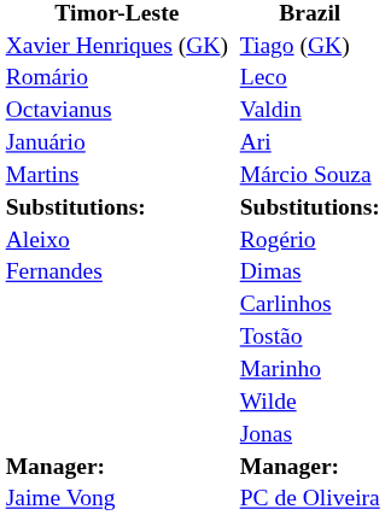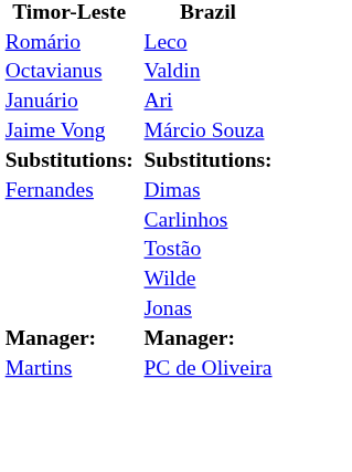 <table>
 <tr>
 <th>Timor-Leste</th>
 <th></th>
 <th>Brazil</th>
-</tr>
-<tr>
-<td><a href='#'>Xavier Henriques</a> (<a href='#'>GK</a>)</td>
-<td></td>
-<td><a href='#'>Tiago</a> (<a href='#'>GK</a>)</td>
 </tr>
 <tr>
 <td><a href='#'>Romário</a></td>
 <td></td>
 <td><a href='#'>Leco</a></td>
 </tr>
 <tr>
 <td><a href='#'>Octavianus</a></td>
 <td></td>
 <td><a href='#'>Valdin</a></td>
 </tr>
 <tr>
 <td><a href='#'>Januário</a></td>
 <td></td>
 <td><a href='#'>Ari</a></td>
 </tr>
 <tr>
-<td><a href='#'>Martins</a></td>
+<td><a href='#'>Jaime Vong</a></td>
 <td></td>
 <td><a href='#'>Márcio Souza</a></td>
 </tr>
 <tr>
 <td><strong>Substitutions:</strong></td>
 <td></td>
 <td><strong>Substitutions:</strong></td>
-</tr>
-<tr>
-<td><a href='#'>Aleixo</a></td>
-<td></td>
-<td><a href='#'>Rogério</a></td>
 </tr>
 <tr>
 <td><a href='#'>Fernandes</a></td>
 <td></td>
 <td><a href='#'>Dimas</a></td>
 </tr>
 <tr>
 <td></td>
 <td></td>
 <td><a href='#'>Carlinhos</a></td>
 </tr>
 <tr>
 <td></td>
 <td></td>
 <td><a href='#'>Tostão</a></td>
 </tr>
 <tr>
 <td></td>
 <td></td>
-<td><a href='#'>Marinho</a></td>
-</tr>
-<tr>
-<td></td>
-<td></td>
 <td><a href='#'>Wilde</a></td>
 </tr>
 <tr>
 <td></td>
 <td></td>
 <td><a href='#'>Jonas</a></td>
 </tr>
 <tr>
 <td><strong>Manager:</strong></td>
 <td></td>
 <td><strong>Manager:</strong></td>
 </tr>
 <tr>
-<td><a href='#'>Jaime Vong</a></td>
+<td><a href='#'>Martins</a></td>
 <td></td>
 <td><a href='#'>PC de Oliveira</a></td>
 </tr>
 </table>
